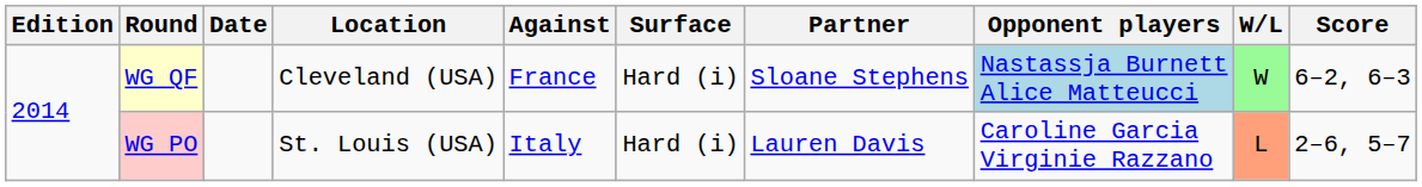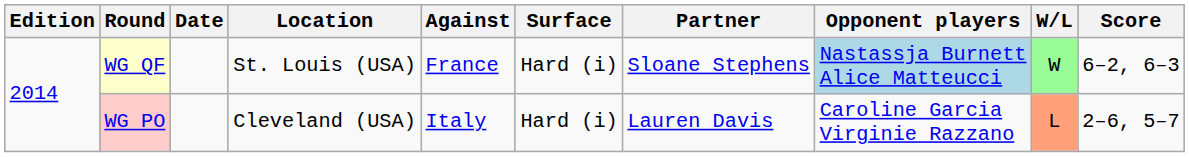 <table class=wikitable>
 <tr>
 <th>Edition</th>
 <th>Round</th>
 <th>Date</th>
 <th>Location</th>
 <th>Against</th>
 <th>Surface</th>
 <th>Partner</th>
 <th>Opponent players</th>
 <th>W/L</th>
 <th class=unsortable>Score</th>
 </tr>
 <tr>
 <td rowspan=2><a href='#'>2014</a></td>
 <td bgcolor=ffffcc><a href='#'>WG QF</a></td>
 <td></td>
-<td>Cleveland (USA)</td>
+<td>St. Louis (USA)</td>
 <td> <a href='#'>France</a></td>
 <td>Hard (i)</td>
 <td><a href='#'>Sloane Stephens</a></td>
 <td style="background: lightblue;"><a href='#'>Nastassja Burnett</a><br><a href='#'>Alice Matteucci</a></td>
 <td align=center bgcolor=98FB98>W</td>
 <td>6–2, 6–3</td>
 </tr>
 <tr>
 <td bgcolor=ffcccc><a href='#'>WG PO</a></td>
 <td></td>
-<td>St. Louis (USA)</td>
+<td>Cleveland (USA)</td>
 <td> <a href='#'>Italy</a></td>
 <td>Hard (i)</td>
 <td><a href='#'>Lauren Davis</a></td>
 <td><a href='#'>Caroline Garcia</a><br><a href='#'>Virginie Razzano</a></td>
 <td align=center bgcolor=FFA07A>L</td>
 <td>2–6, 5–7</td>
 </tr>
 </table>
